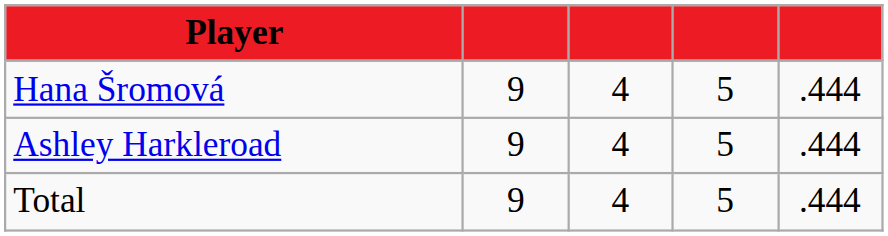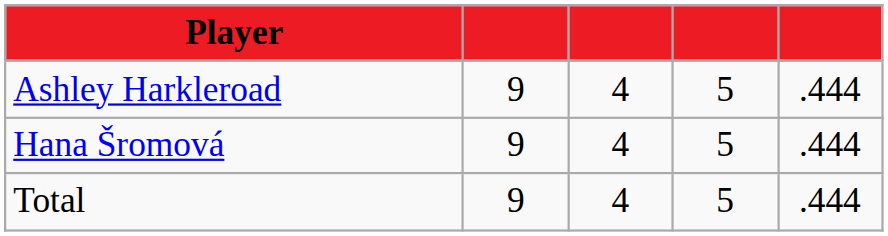 <table class="wikitable" style="text-align:center">
 <tr>
 <th style="background:#ED1C24; color:black" width="200px">Player</th>
 <th style="background:#ED1C24; color:black" width="40px"></th>
 <th style="background:#ED1C24; color:black" width="40px"></th>
 <th style="background:#ED1C24; color:black" width="40px"></th>
 <th style="background:#ED1C24; color:black" width="40px"></th>
 </tr>
 <tr>
-<td style="text-align:left"><a href='#'>Hana Šromová</a></td>
+<td style="text-align:left"><a href='#'>Ashley Harkleroad</a></td>
 <td>9</td>
 <td>4</td>
 <td>5</td>
 <td>.444</td>
 </tr>
 <tr>
-<td style="text-align:left"><a href='#'>Ashley Harkleroad</a></td>
+<td style="text-align:left"><a href='#'>Hana Šromová</a></td>
 <td>9</td>
 <td>4</td>
 <td>5</td>
 <td>.444</td>
 </tr>
 <tr>
 <td style="text-align:left">Total</td>
 <td>9</td>
 <td>4</td>
 <td>5</td>
 <td>.444</td>
 </tr>
 </table>
